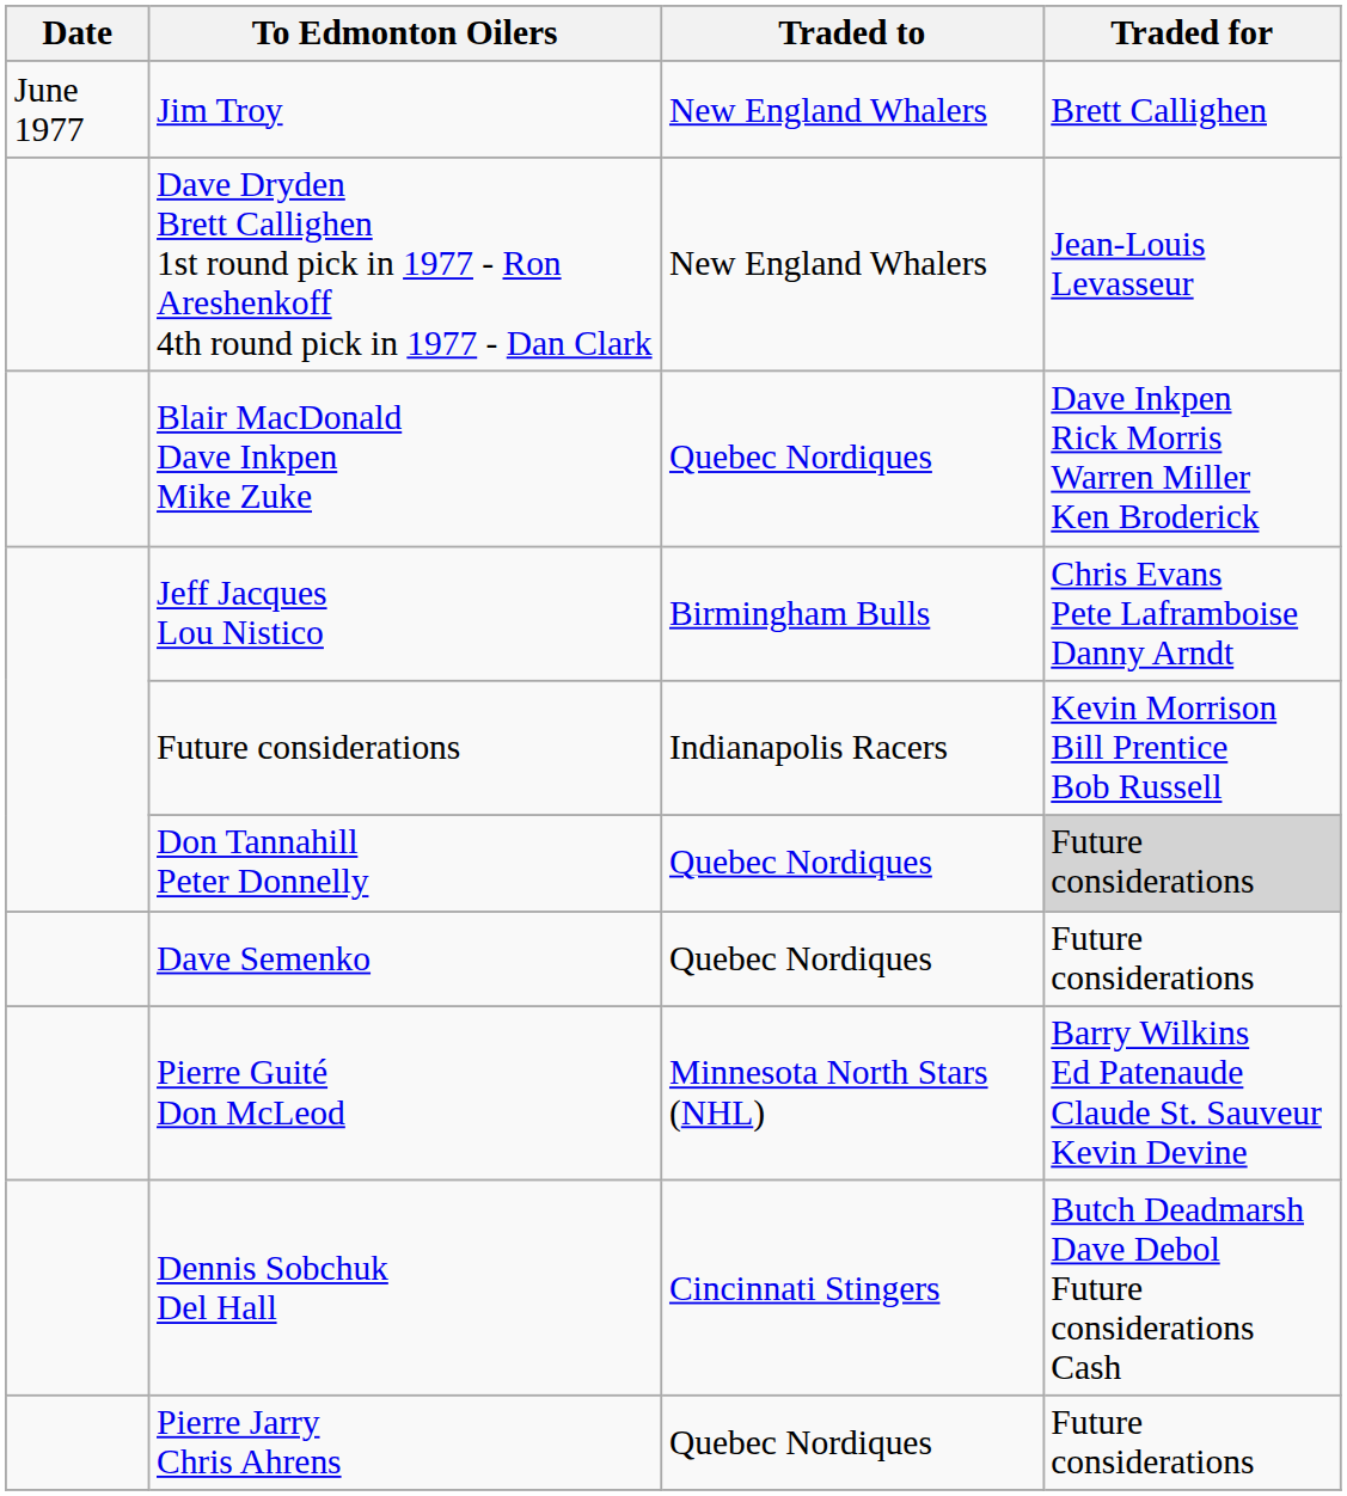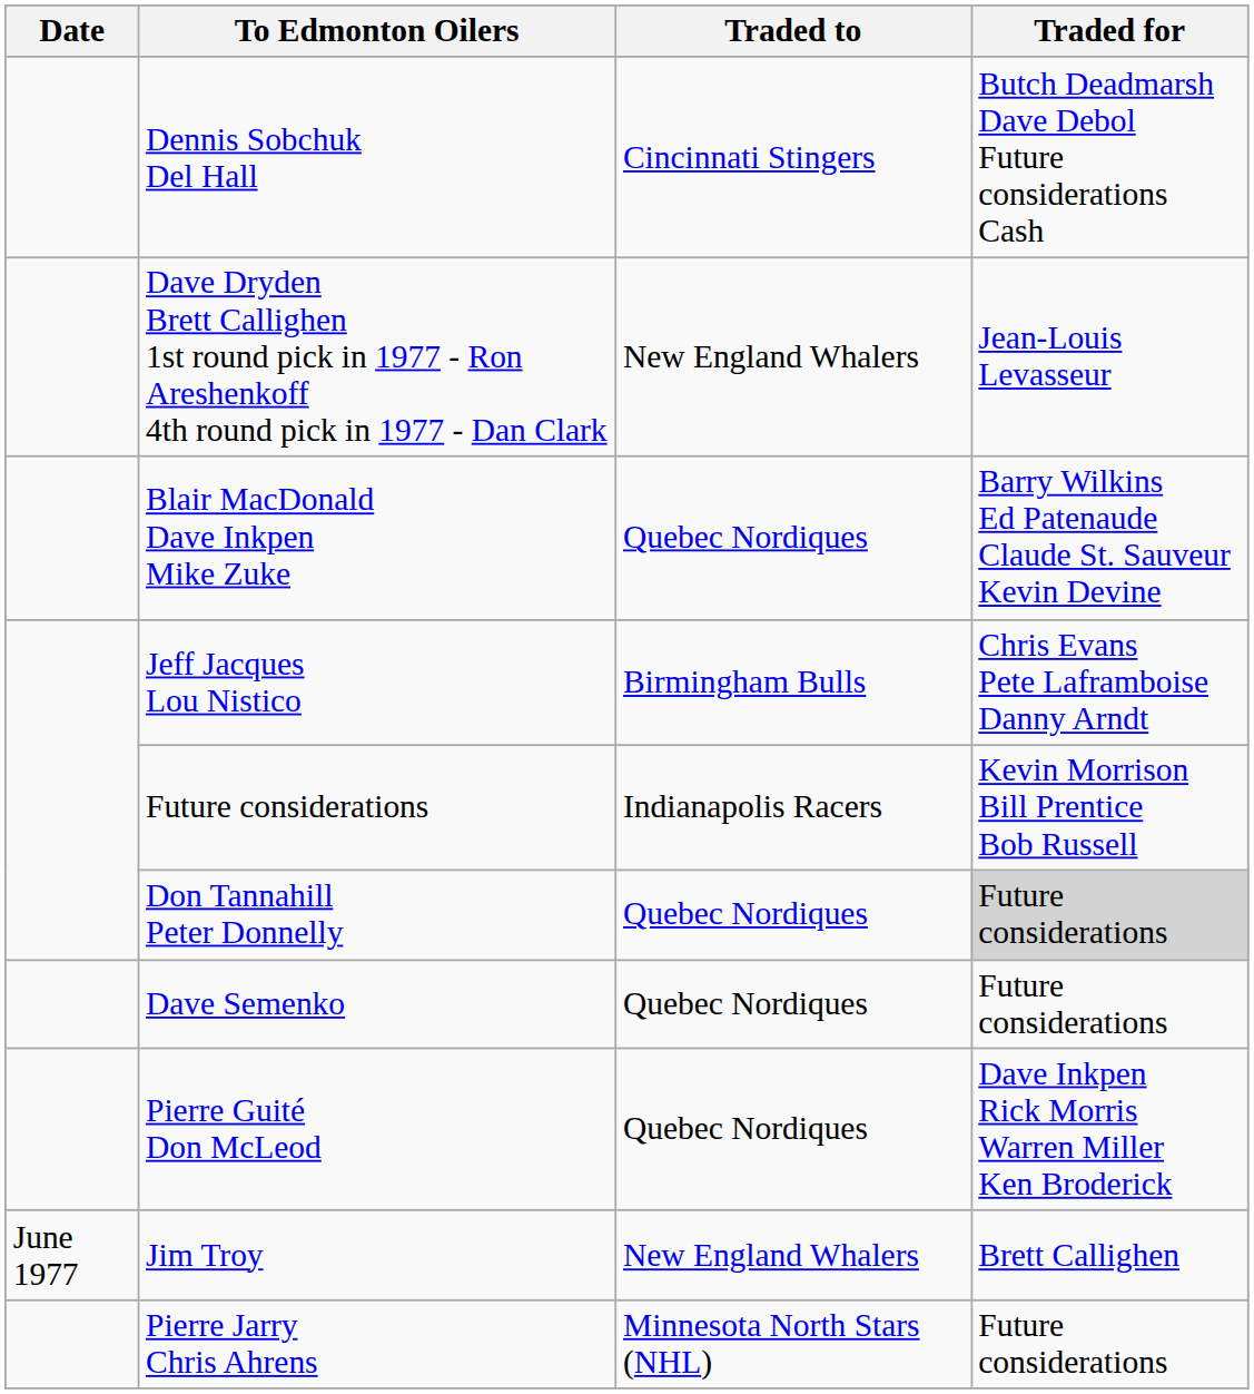 <table class="wikitable">
 <tr>
 <th>Date</th>
 <th>To Edmonton Oilers</th>
 <th>Traded to</th>
 <th>Traded for</th>
 </tr>
 <tr>
-<td>June 1977</td>
-<td><a href='#'>Jim Troy</a></td>
-<td><a href='#'>New England Whalers</a></td>
-<td><a href='#'>Brett Callighen</a></td>
+<td></td>
+<td><a href='#'>Dennis Sobchuk</a><br><a href='#'>Del Hall</a></td>
+<td><a href='#'>Cincinnati Stingers</a></td>
+<td><a href='#'>Butch Deadmarsh</a><br><a href='#'>Dave Debol</a><br>Future considerations<br>Cash</td>
 </tr>
 <tr>
 <td></td>
 <td><a href='#'>Dave Dryden</a><br><a href='#'>Brett Callighen</a><br>1st round pick in <a href='#'>1977</a> - <a href='#'>Ron Areshenkoff</a><br>4th round pick in <a href='#'>1977</a> - <a href='#'>Dan Clark</a></td>
 <td>New England Whalers</td>
 <td><a href='#'>Jean-Louis Levasseur</a></td>
 </tr>
 <tr>
 <td></td>
 <td><a href='#'>Blair MacDonald</a><br><a href='#'>Dave Inkpen</a><br><a href='#'>Mike Zuke</a></td>
 <td><a href='#'>Quebec Nordiques</a></td>
-<td><a href='#'>Dave Inkpen</a><br><a href='#'>Rick Morris</a><br><a href='#'>Warren Miller</a><br><a href='#'>Ken Broderick</a></td>
+<td><a href='#'>Barry Wilkins</a><br><a href='#'>Ed Patenaude</a><br><a href='#'>Claude St. Sauveur</a><br><a href='#'>Kevin Devine</a></td>
 </tr>
 <tr>
 <td rowspan=3></td>
 <td><a href='#'>Jeff Jacques</a><br><a href='#'>Lou Nistico</a></td>
 <td><a href='#'>Birmingham Bulls</a></td>
 <td><a href='#'>Chris Evans</a><br><a href='#'>Pete Laframboise</a><br><a href='#'>Danny Arndt</a></td>
 </tr>
 <tr>
 <td>Future considerations</td>
 <td>Indianapolis Racers</td>
 <td><a href='#'>Kevin Morrison</a><br><a href='#'>Bill Prentice</a><br><a href='#'>Bob Russell</a></td>
 </tr>
 <tr>
 <td><a href='#'>Don Tannahill</a><br><a href='#'>Peter Donnelly</a></td>
 <td><a href='#'>Quebec Nordiques</a></td>
 <td style="background: lightgrey;">Future considerations</td>
 </tr>
 <tr>
 <td></td>
 <td><a href='#'>Dave Semenko</a></td>
 <td>Quebec Nordiques</td>
 <td>Future considerations</td>
 </tr>
 <tr>
 <td></td>
 <td><a href='#'>Pierre Guité</a><br><a href='#'>Don McLeod</a></td>
-<td><a href='#'>Minnesota North Stars</a> (<a href='#'>NHL</a>)</td>
-<td><a href='#'>Barry Wilkins</a><br><a href='#'>Ed Patenaude</a><br><a href='#'>Claude St. Sauveur</a><br><a href='#'>Kevin Devine</a></td>
+<td>Quebec Nordiques</td>
+<td><a href='#'>Dave Inkpen</a><br><a href='#'>Rick Morris</a><br><a href='#'>Warren Miller</a><br><a href='#'>Ken Broderick</a></td>
 </tr>
 <tr>
-<td></td>
-<td><a href='#'>Dennis Sobchuk</a><br><a href='#'>Del Hall</a></td>
-<td><a href='#'>Cincinnati Stingers</a></td>
-<td><a href='#'>Butch Deadmarsh</a><br><a href='#'>Dave Debol</a><br>Future considerations<br>Cash</td>
+<td>June 1977</td>
+<td><a href='#'>Jim Troy</a></td>
+<td><a href='#'>New England Whalers</a></td>
+<td><a href='#'>Brett Callighen</a></td>
 </tr>
 <tr>
 <td></td>
 <td><a href='#'>Pierre Jarry</a><br><a href='#'>Chris Ahrens</a></td>
-<td>Quebec Nordiques</td>
+<td><a href='#'>Minnesota North Stars</a> (<a href='#'>NHL</a>)</td>
 <td>Future considerations</td>
 </tr>
 </table>
